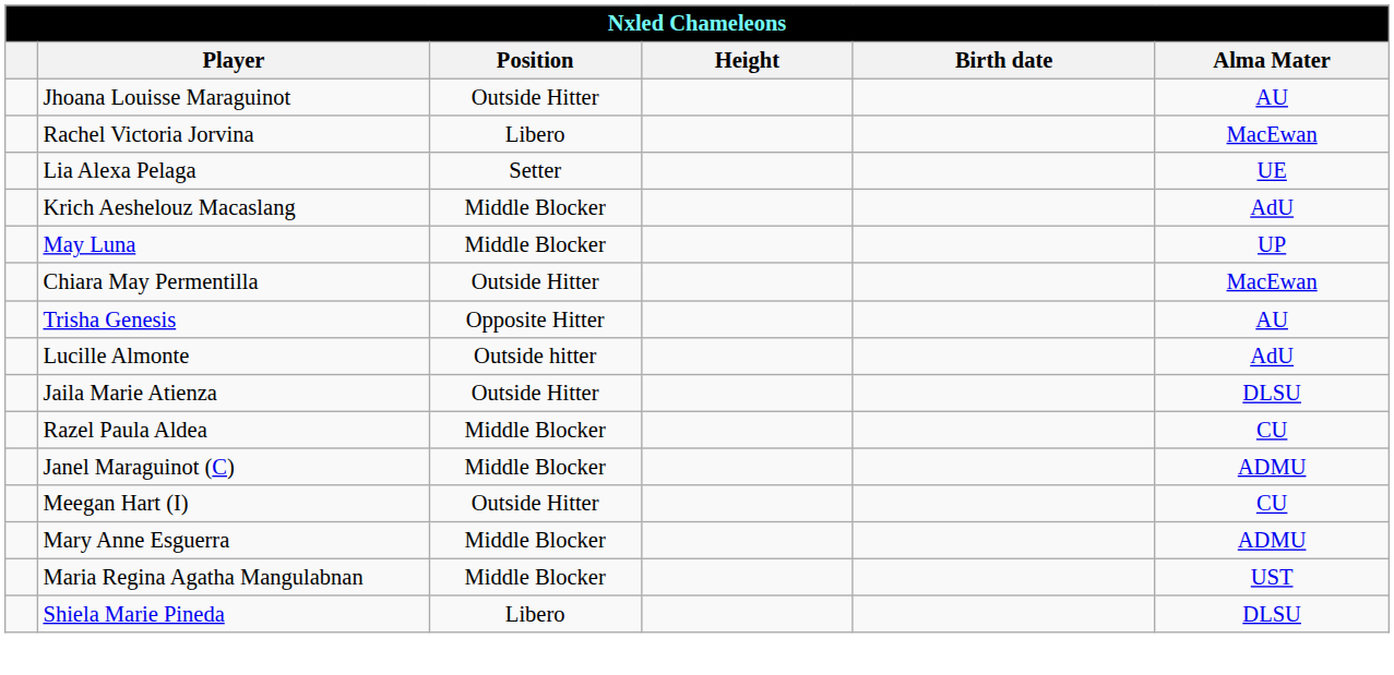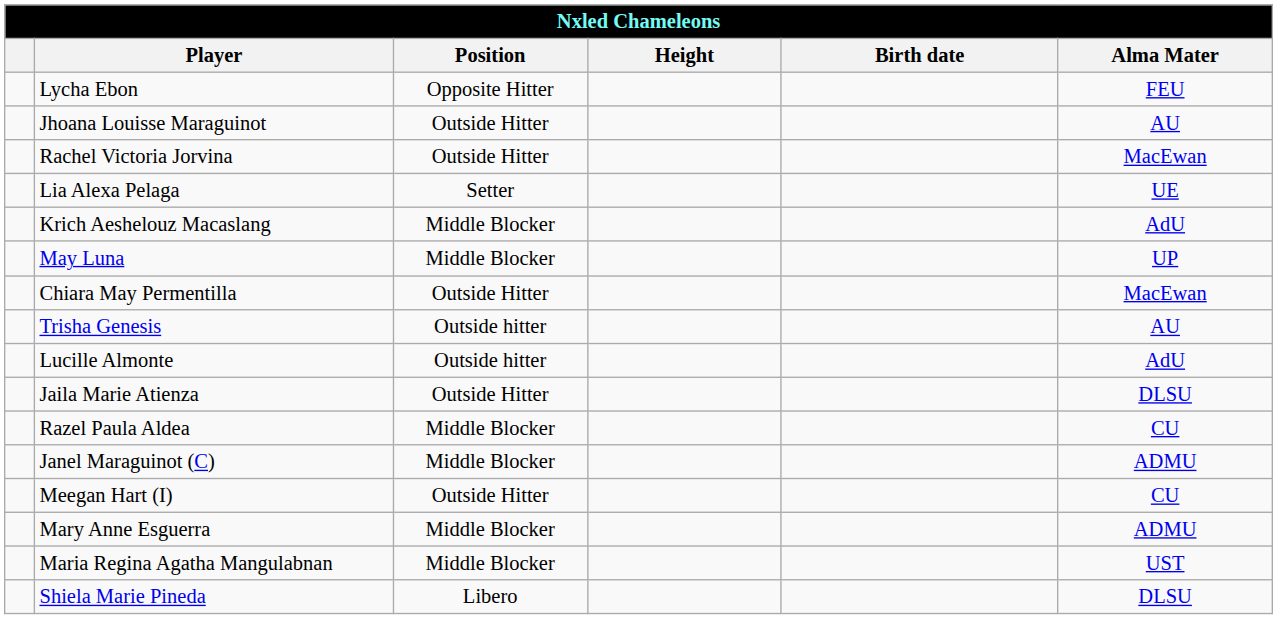 <table class="wikitable sortable" style="font-size:95%; text-align:left;">
 <tr>
 <th colspan="6" style= "background:black; color:#74FBF5; text-align: center"><strong>Nxled Chameleons</strong></th>
 </tr>
 <tr style="background:#FFFFFF;">
 <th style= "align=center; width:1em;"></th>
 <th style= "align=center;width:17em;">Player</th>
 <th style= "align=center; width:9em;">Position</th>
 <th style= "align=center; width:9em;">Height</th>
 <th style= "align=center;width:13em;">Birth date</th>
 <th style= "align=center; width:10em;">Alma Mater</th>
 </tr>
 <tr align=center>
 <td></td>
+<td align=left> Lycha Ebon</td>
+<td>Opposite Hitter</td>
+<td></td>
+<td align=right></td>
+<td align=center><a href='#'>FEU</a></td>
+</tr>
+<tr align=center>
+<td></td>
 <td align=left> Jhoana Louisse Maraguinot</td>
 <td>Outside Hitter</td>
 <td></td>
 <td align=right></td>
 <td><a href='#'>AU</a></td>
 </tr>
 <tr align=center>
 <td></td>
 <td align=left>  Rachel Victoria Jorvina</td>
-<td>Libero</td>
+<td>Outside Hitter</td>
 <td></td>
 <td align=right></td>
 <td align=center><a href='#'>MacEwan</a></td>
 </tr>
 <tr align=center>
 <td></td>
 <td align=left> Lia Alexa Pelaga</td>
 <td>Setter</td>
 <td></td>
 <td align=right></td>
 <td align=center><a href='#'>UE</a></td>
 </tr>
 <tr align=center>
 <td></td>
 <td align=left> Krich Aeshelouz Macaslang</td>
 <td>Middle Blocker</td>
 <td></td>
 <td align=right></td>
 <td align=center><a href='#'>AdU</a></td>
 </tr>
 <tr align=center>
 <td></td>
 <td align=left> <a href='#'>May Luna</a></td>
 <td>Middle Blocker</td>
 <td></td>
 <td align=right></td>
 <td align=center><a href='#'>UP</a></td>
 </tr>
 <tr align=center>
 <td></td>
 <td align=left> Chiara May Permentilla</td>
 <td>Outside Hitter</td>
 <td></td>
 <td align=right></td>
 <td align=center><a href='#'>MacEwan</a></td>
 </tr>
 <tr align=center>
 <td></td>
 <td align=left> <a href='#'>Trisha Genesis</a></td>
-<td>Opposite Hitter</td>
+<td>Outside hitter</td>
 <td></td>
 <td align=right></td>
 <td><a href='#'>AU</a></td>
 </tr>
 <tr align=center>
 <td></td>
 <td align=left> Lucille Almonte</td>
 <td>Outside hitter</td>
 <td></td>
 <td align=right></td>
 <td align=center><a href='#'>AdU</a></td>
 </tr>
 <tr align=center>
 <td></td>
 <td align=left> Jaila Marie Atienza</td>
 <td>Outside Hitter</td>
 <td></td>
 <td align=right></td>
 <td><a href='#'>DLSU</a></td>
 </tr>
 <tr align=center>
 <td></td>
 <td align=left> Razel Paula Aldea</td>
 <td>Middle Blocker</td>
 <td></td>
 <td align=right></td>
 <td align=center><a href='#'>CU</a></td>
 </tr>
 <tr align=center>
 <td></td>
 <td align=left> Janel Maraguinot (<a href='#'>C</a>)</td>
 <td>Middle Blocker</td>
 <td></td>
 <td align=right></td>
 <td align=center><a href='#'>ADMU</a></td>
 </tr>
 <tr align=center>
 <td></td>
 <td align=left> Meegan Hart (I)</td>
 <td>Outside Hitter</td>
 <td></td>
 <td align=right></td>
 <td align=center><a href='#'>CU</a></td>
 </tr>
 <tr align=center>
 <td></td>
 <td align="left"> Mary Anne Esguerra</td>
 <td>Middle Blocker</td>
 <td></td>
 <td align=right></td>
 <td align=center><a href='#'>ADMU</a></td>
 </tr>
 <tr align=center>
 <td></td>
 <td align=left> Maria Regina Agatha Mangulabnan</td>
 <td>Middle Blocker</td>
 <td></td>
 <td align=right></td>
 <td><a href='#'>UST</a></td>
 </tr>
 <tr align=center>
 <td></td>
 <td align=left> <a href='#'>Shiela Marie Pineda</a></td>
 <td>Libero</td>
 <td align=center></td>
 <td align=right></td>
 <td><a href='#'>DLSU</a></td>
 </tr>
 </table>
